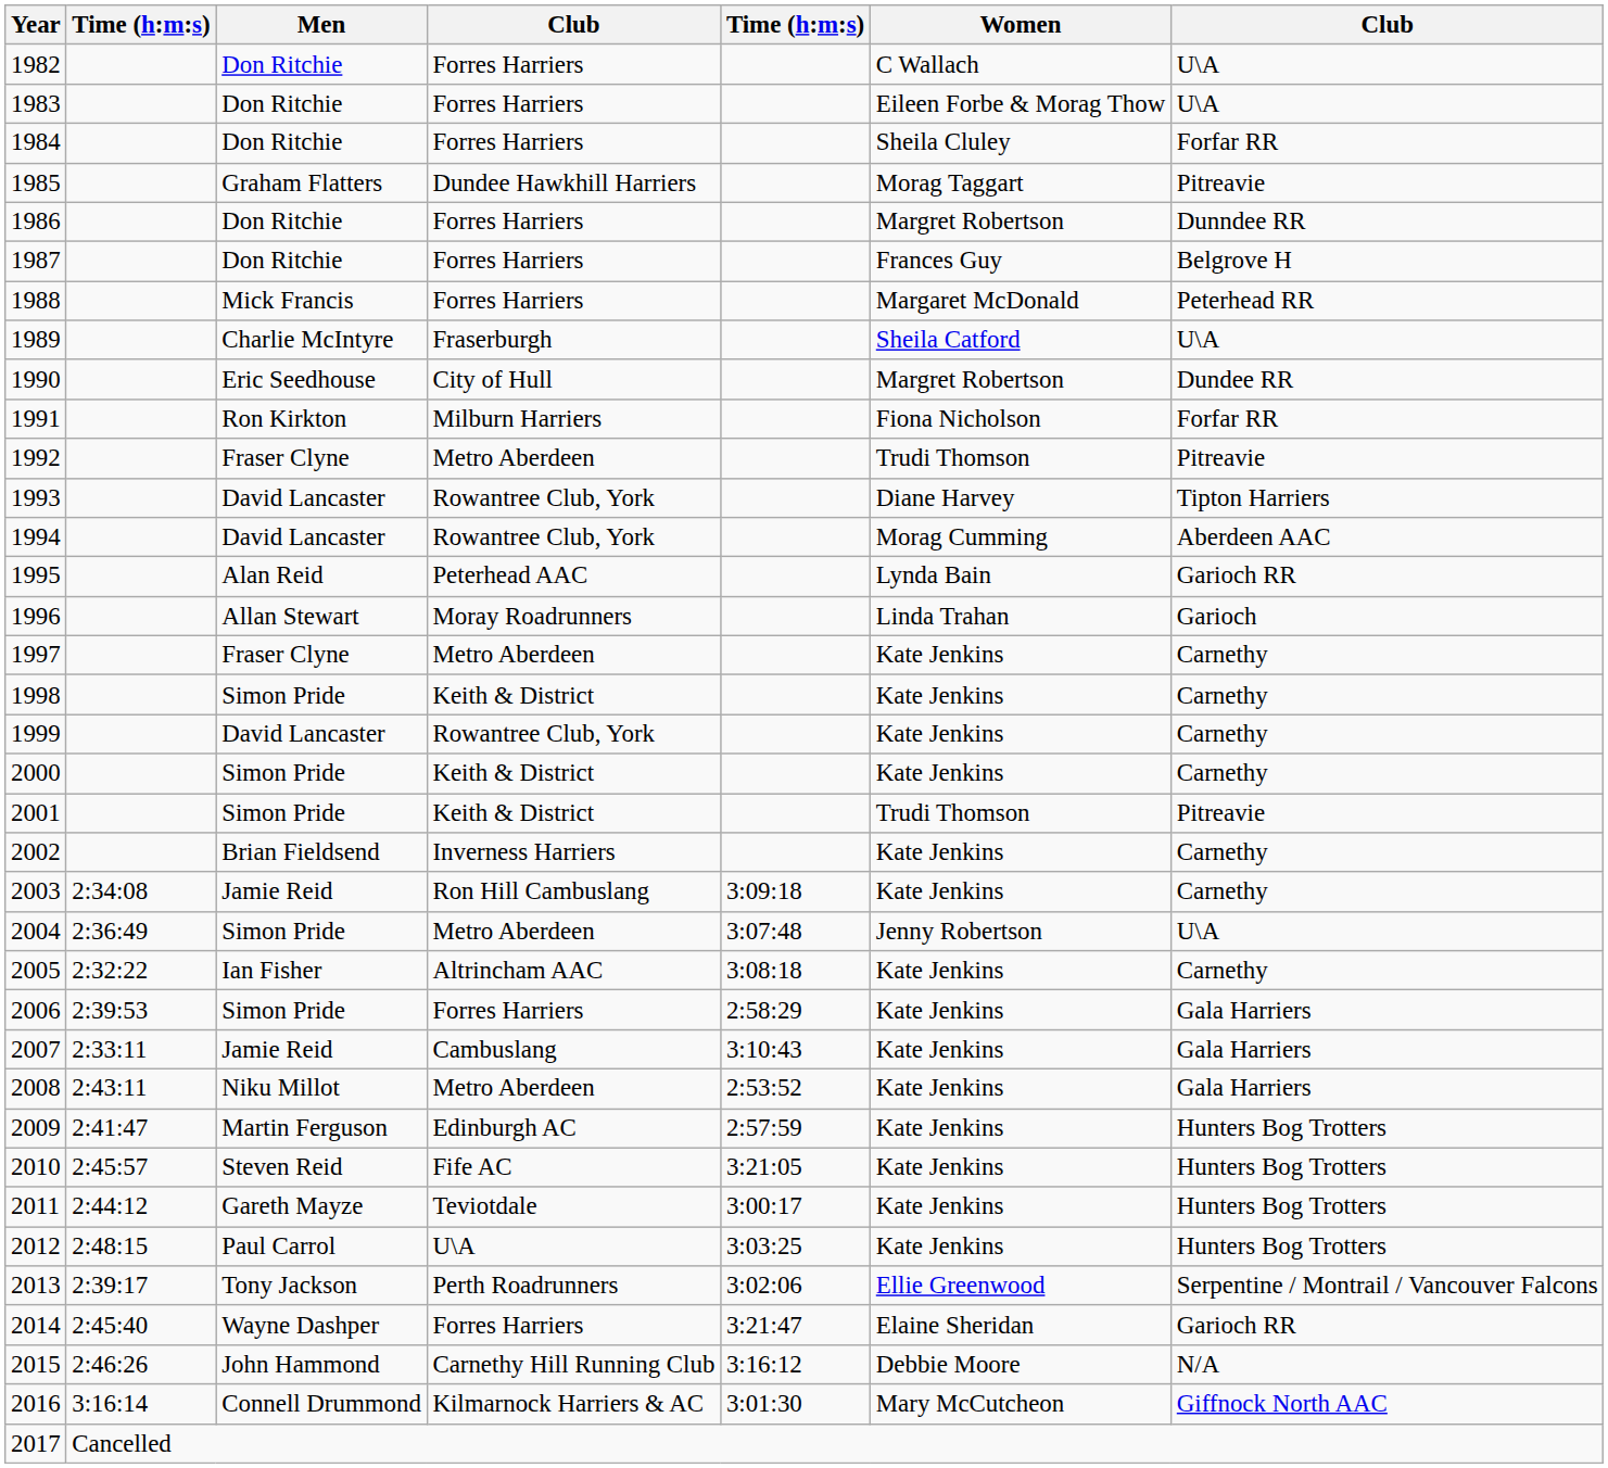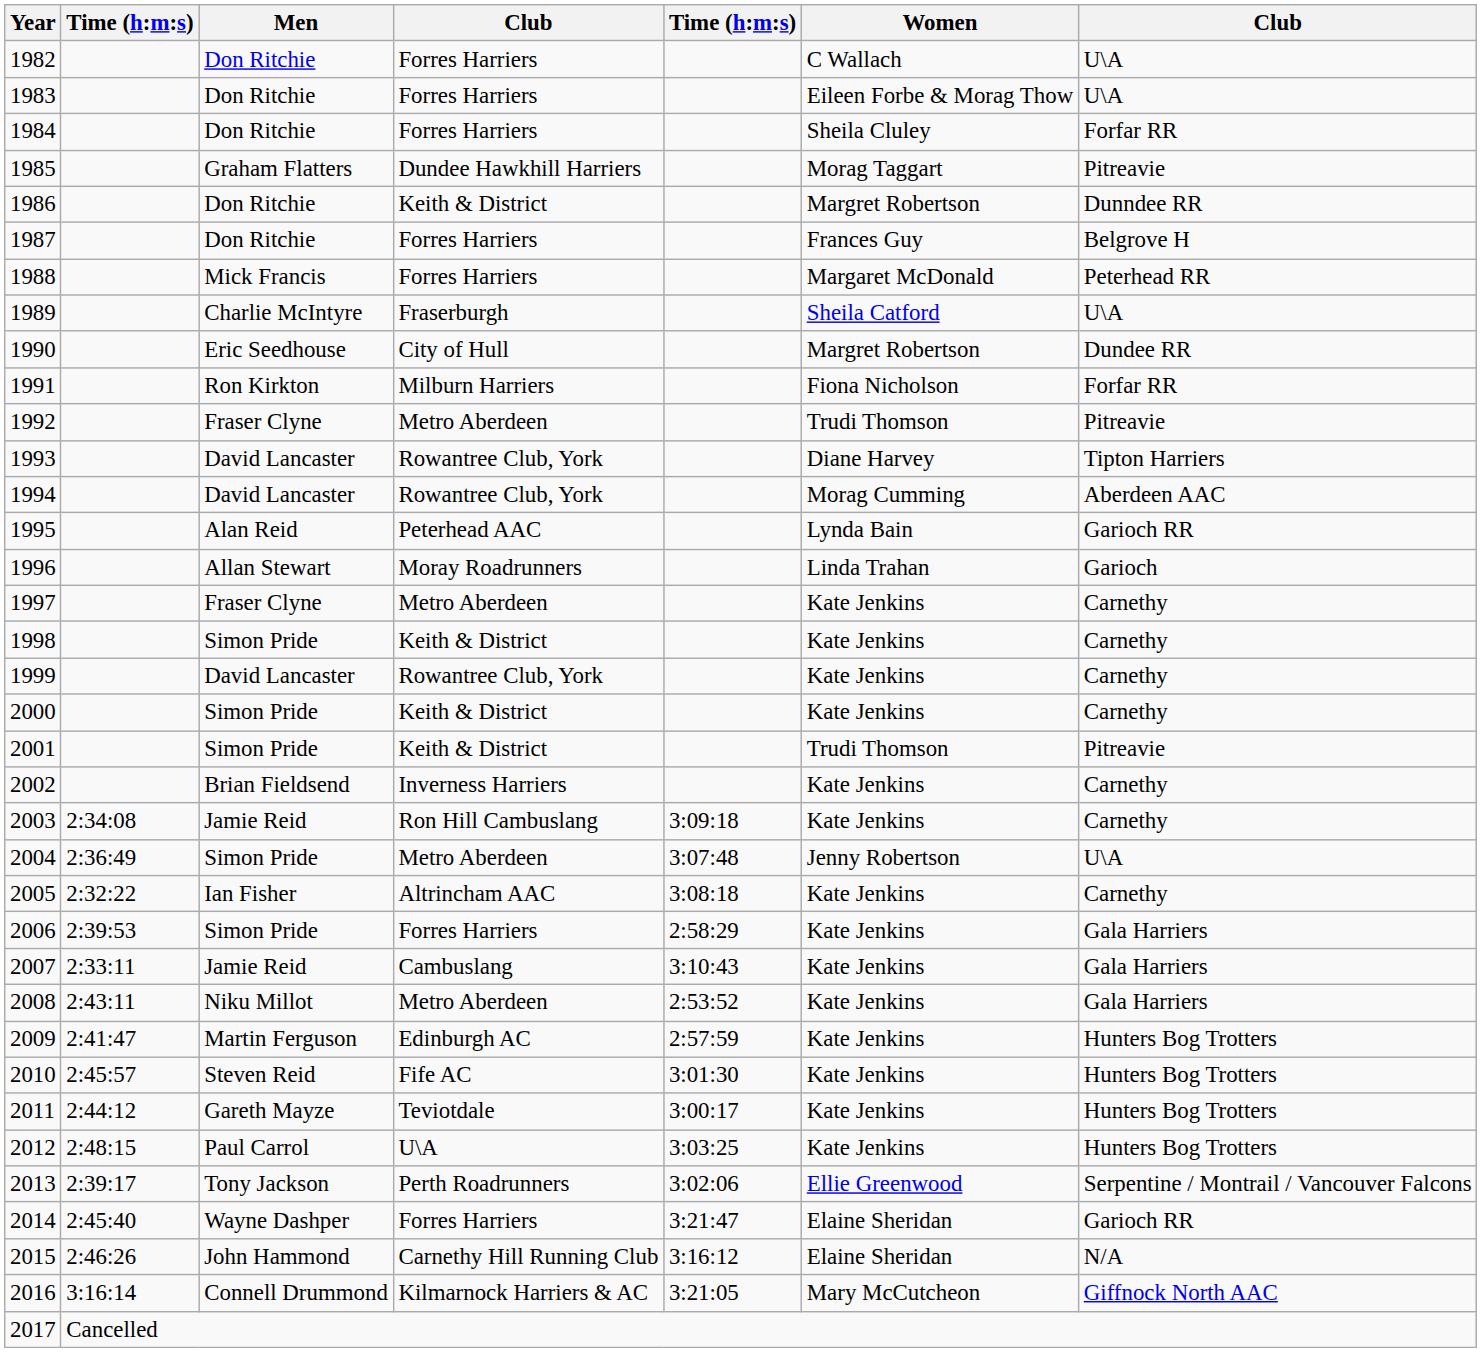 <table class="wikitable sortable">
 <tr>
 <th>Year</th>
 <th>Time (<a href='#'>h</a>:<a href='#'>m</a>:<a href='#'>s</a>)</th>
 <th>Men</th>
 <th>Club</th>
 <th>Time (<a href='#'>h</a>:<a href='#'>m</a>:<a href='#'>s</a>)</th>
 <th>Women</th>
 <th>Club</th>
 </tr>
 <tr>
 <td>1982</td>
 <td></td>
 <td><a href='#'>Don Ritchie</a></td>
 <td>Forres Harriers</td>
 <td></td>
 <td>C Wallach</td>
 <td>U\A</td>
 </tr>
 <tr>
 <td>1983</td>
 <td></td>
 <td>Don Ritchie</td>
 <td>Forres Harriers</td>
 <td></td>
 <td>Eileen Forbe & Morag Thow</td>
 <td>U\A</td>
 </tr>
 <tr>
 <td>1984</td>
 <td></td>
 <td>Don Ritchie</td>
 <td>Forres Harriers</td>
 <td></td>
 <td>Sheila Cluley</td>
 <td>Forfar RR</td>
 </tr>
 <tr>
 <td>1985</td>
 <td></td>
 <td>Graham Flatters</td>
 <td>Dundee Hawkhill Harriers</td>
 <td></td>
 <td>Morag Taggart</td>
 <td>Pitreavie</td>
 </tr>
 <tr>
 <td>1986</td>
 <td></td>
 <td>Don Ritchie</td>
-<td>Forres Harriers</td>
+<td>Keith & District</td>
 <td></td>
 <td>Margret Robertson</td>
 <td>Dunndee RR</td>
 </tr>
 <tr>
 <td>1987</td>
 <td></td>
 <td>Don Ritchie</td>
 <td>Forres Harriers</td>
 <td></td>
 <td>Frances Guy</td>
 <td>Belgrove H</td>
 </tr>
 <tr>
 <td>1988</td>
 <td></td>
 <td>Mick Francis</td>
 <td>Forres Harriers</td>
 <td></td>
 <td>Margaret McDonald</td>
 <td>Peterhead RR</td>
 </tr>
 <tr>
 <td>1989</td>
 <td></td>
 <td>Charlie McIntyre</td>
 <td>Fraserburgh</td>
 <td></td>
 <td><a href='#'>Sheila Catford</a></td>
 <td>U\A</td>
 </tr>
 <tr>
 <td>1990</td>
 <td></td>
 <td>Eric Seedhouse</td>
 <td>City of Hull</td>
 <td></td>
 <td>Margret Robertson</td>
 <td>Dundee RR</td>
 </tr>
 <tr>
 <td>1991</td>
 <td></td>
 <td>Ron Kirkton</td>
 <td>Milburn Harriers</td>
 <td></td>
 <td>Fiona Nicholson</td>
 <td>Forfar RR</td>
 </tr>
 <tr>
 <td>1992</td>
 <td></td>
 <td>Fraser Clyne</td>
 <td>Metro Aberdeen</td>
 <td></td>
 <td>Trudi Thomson</td>
 <td>Pitreavie</td>
 </tr>
 <tr>
 <td>1993</td>
 <td></td>
 <td>David Lancaster</td>
 <td>Rowantree Club, York</td>
 <td></td>
 <td>Diane Harvey</td>
 <td>Tipton Harriers</td>
 </tr>
 <tr>
 <td>1994</td>
 <td></td>
 <td>David Lancaster</td>
 <td>Rowantree Club, York</td>
 <td></td>
 <td>Morag Cumming</td>
 <td>Aberdeen AAC</td>
 </tr>
 <tr>
 <td>1995</td>
 <td></td>
 <td>Alan Reid</td>
 <td>Peterhead AAC</td>
 <td></td>
 <td>Lynda Bain</td>
 <td>Garioch RR</td>
 </tr>
 <tr>
 <td>1996</td>
 <td></td>
 <td>Allan Stewart</td>
 <td>Moray Roadrunners</td>
 <td></td>
 <td>Linda Trahan</td>
 <td>Garioch</td>
 </tr>
 <tr>
 <td>1997</td>
 <td></td>
 <td>Fraser Clyne</td>
 <td>Metro Aberdeen</td>
 <td></td>
 <td>Kate Jenkins</td>
 <td>Carnethy</td>
 </tr>
 <tr>
 <td>1998</td>
 <td></td>
 <td>Simon Pride</td>
 <td>Keith & District</td>
 <td></td>
 <td>Kate Jenkins</td>
 <td>Carnethy</td>
 </tr>
 <tr>
 <td>1999</td>
 <td></td>
 <td>David Lancaster</td>
 <td>Rowantree Club, York</td>
 <td></td>
 <td>Kate Jenkins</td>
 <td>Carnethy</td>
 </tr>
 <tr>
 <td>2000</td>
 <td></td>
 <td>Simon Pride</td>
 <td>Keith & District</td>
 <td></td>
 <td>Kate Jenkins</td>
 <td>Carnethy</td>
 </tr>
 <tr>
 <td>2001</td>
 <td></td>
 <td>Simon Pride</td>
 <td>Keith & District</td>
 <td></td>
 <td>Trudi Thomson</td>
 <td>Pitreavie</td>
 </tr>
 <tr>
 <td>2002</td>
 <td></td>
 <td>Brian Fieldsend</td>
 <td>Inverness Harriers</td>
 <td></td>
 <td>Kate Jenkins</td>
 <td>Carnethy</td>
 </tr>
 <tr>
 <td>2003 </td>
 <td>2:34:08</td>
 <td>Jamie Reid</td>
 <td>Ron Hill Cambuslang</td>
 <td>3:09:18</td>
 <td>Kate Jenkins</td>
 <td>Carnethy</td>
 </tr>
 <tr>
 <td>2004 </td>
 <td>2:36:49</td>
 <td>Simon Pride</td>
 <td>Metro Aberdeen</td>
 <td>3:07:48</td>
 <td>Jenny Robertson</td>
 <td>U\A</td>
 </tr>
 <tr>
 <td>2005 </td>
 <td>2:32:22</td>
 <td>Ian Fisher</td>
 <td>Altrincham AAC</td>
 <td>3:08:18</td>
 <td>Kate Jenkins</td>
 <td>Carnethy</td>
 </tr>
 <tr>
 <td>2006 </td>
 <td>2:39:53</td>
 <td>Simon Pride</td>
 <td>Forres Harriers</td>
 <td>2:58:29</td>
 <td>Kate Jenkins</td>
 <td>Gala Harriers</td>
 </tr>
 <tr>
 <td>2007 </td>
 <td>2:33:11</td>
 <td>Jamie Reid</td>
 <td>Cambuslang</td>
 <td>3:10:43</td>
 <td>Kate Jenkins</td>
 <td>Gala Harriers</td>
 </tr>
 <tr>
 <td>2008 </td>
 <td>2:43:11</td>
 <td>Niku Millot</td>
 <td>Metro Aberdeen</td>
 <td>2:53:52</td>
 <td>Kate Jenkins</td>
 <td>Gala Harriers</td>
 </tr>
 <tr>
 <td>2009 </td>
 <td>2:41:47</td>
 <td>Martin Ferguson</td>
 <td>Edinburgh AC</td>
 <td>2:57:59</td>
 <td>Kate Jenkins</td>
 <td>Hunters Bog Trotters</td>
 </tr>
 <tr>
 <td>2010 </td>
 <td>2:45:57</td>
 <td>Steven Reid</td>
 <td>Fife AC</td>
-<td>3:21:05</td>
+<td>3:01:30</td>
 <td>Kate Jenkins</td>
 <td>Hunters Bog Trotters</td>
 </tr>
 <tr>
 <td>2011 </td>
 <td>2:44:12</td>
 <td>Gareth Mayze</td>
 <td>Teviotdale</td>
 <td>3:00:17</td>
 <td>Kate Jenkins</td>
 <td>Hunters Bog Trotters</td>
 </tr>
 <tr>
 <td>2012 </td>
 <td>2:48:15</td>
 <td>Paul Carrol</td>
 <td>U\A</td>
 <td>3:03:25</td>
 <td>Kate Jenkins</td>
 <td>Hunters Bog Trotters</td>
 </tr>
 <tr>
 <td>2013 </td>
 <td>2:39:17</td>
 <td>Tony Jackson</td>
 <td>Perth Roadrunners</td>
 <td>3:02:06</td>
 <td><a href='#'>Ellie Greenwood</a></td>
 <td>Serpentine / Montrail / Vancouver Falcons</td>
 </tr>
 <tr>
 <td>2014 </td>
 <td>2:45:40</td>
 <td>Wayne Dashper</td>
 <td>Forres Harriers</td>
 <td>3:21:47</td>
 <td>Elaine Sheridan</td>
 <td>Garioch RR</td>
 </tr>
 <tr>
 <td>2015 </td>
 <td>2:46:26</td>
 <td>John Hammond</td>
 <td>Carnethy Hill Running Club</td>
 <td>3:16:12</td>
-<td>Debbie Moore</td>
+<td>Elaine Sheridan</td>
 <td>N/A</td>
 </tr>
 <tr>
 <td>2016 </td>
 <td>3:16:14</td>
 <td>Connell Drummond</td>
 <td>Kilmarnock Harriers & AC</td>
-<td>3:01:30</td>
+<td>3:21:05</td>
 <td>Mary McCutcheon</td>
 <td><a href='#'>Giffnock North AAC</a></td>
 </tr>
 <tr>
 <td>2017</td>
 <td colspan=6>Cancelled </td>
 </tr>
 </table>
